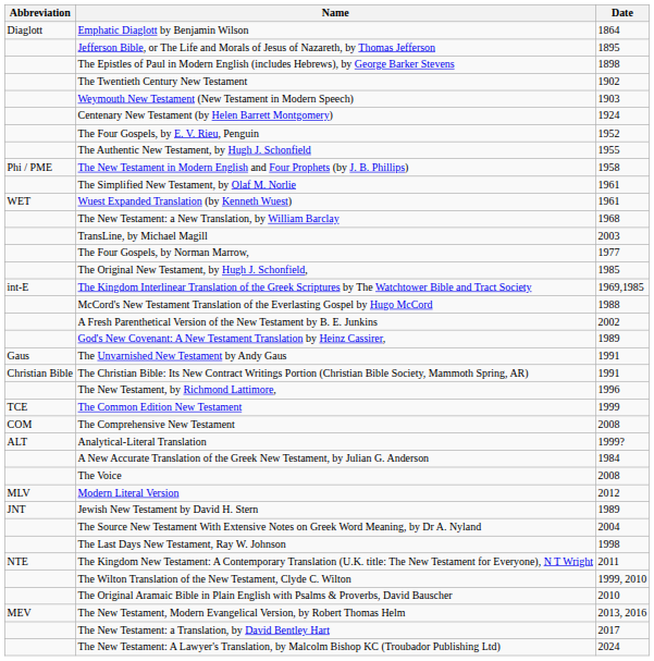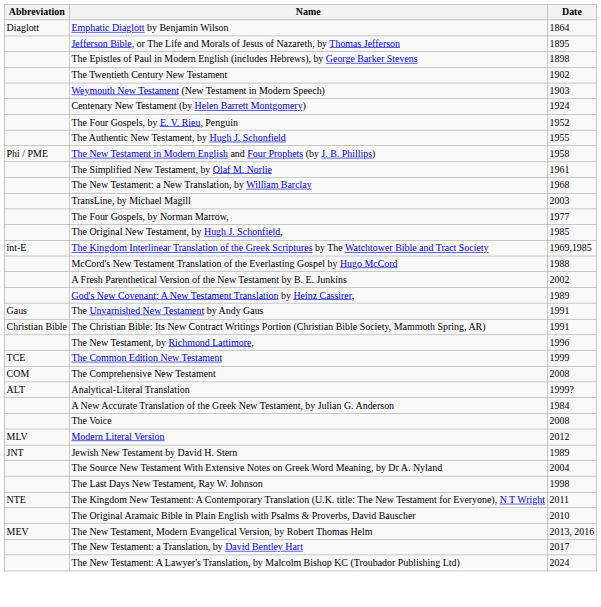 <table class="sortable wikitable">
 <tr>
 <th>Abbreviation</th>
 <th>Name</th>
 <th>Date</th>
 </tr>
 <tr>
 <td>Diaglott</td>
 <td><a href='#'>Emphatic Diaglott</a> by Benjamin Wilson</td>
 <td>1864</td>
 </tr>
 <tr>
 <td> </td>
 <td><a href='#'>Jefferson Bible</a>, or The Life and Morals of Jesus of Nazareth, by <a href='#'>Thomas Jefferson</a></td>
 <td>1895</td>
 </tr>
 <tr>
 <td> </td>
 <td>The Epistles of Paul in Modern English (includes Hebrews), by <a href='#'>George Barker Stevens</a></td>
 <td>1898</td>
 </tr>
 <tr>
 <td> </td>
 <td>The Twentieth Century New Testament</td>
 <td>1902</td>
 </tr>
 <tr>
 <td> </td>
 <td><a href='#'>Weymouth New Testament</a> (New Testament in Modern Speech)</td>
 <td>1903</td>
 </tr>
 <tr>
 <td> </td>
 <td>Centenary New Testament (by <a href='#'>Helen Barrett Montgomery</a>)</td>
 <td>1924</td>
 </tr>
 <tr>
 <td> </td>
 <td>The Four Gospels, by <a href='#'>E. V. Rieu</a>, Penguin</td>
 <td>1952</td>
 </tr>
 <tr>
 <td> </td>
 <td>The Authentic New Testament, by <a href='#'>Hugh J. Schonfield</a></td>
 <td>1955</td>
 </tr>
 <tr>
 <td>Phi / PME</td>
 <td><a href='#'>The New Testament in Modern English</a> and <a href='#'>Four Prophets</a> (by <a href='#'>J. B. Phillips</a>)</td>
 <td>1958</td>
 </tr>
 <tr>
 <td> </td>
 <td>The Simplified New Testament, by <a href='#'>Olaf M. Norlie</a></td>
-<td>1961</td>
-</tr>
-<tr>
-<td>WET</td>
-<td><a href='#'>Wuest Expanded Translation</a> (by <a href='#'>Kenneth Wuest</a>)</td>
 <td>1961</td>
 </tr>
 <tr>
 <td> </td>
 <td>The New Testament: a New Translation, by <a href='#'>William Barclay</a></td>
 <td>1968</td>
 </tr>
 <tr>
 <td> </td>
 <td>TransLine, by Michael Magill</td>
 <td>2003</td>
 </tr>
 <tr>
 <td> </td>
 <td>The Four Gospels, by Norman Marrow, </td>
 <td>1977</td>
 </tr>
 <tr>
 <td> </td>
 <td>The Original New Testament, by <a href='#'>Hugh J. Schonfield</a>, </td>
 <td>1985</td>
 </tr>
 <tr>
 <td>int-E</td>
 <td><a href='#'>The Kingdom Interlinear Translation of the Greek Scriptures</a> by The <a href='#'>Watchtower Bible and Tract Society</a></td>
 <td>1969,1985</td>
 </tr>
 <tr>
 <td></td>
 <td>McCord's New Testament Translation of the Everlasting Gospel by <a href='#'>Hugo McCord</a></td>
 <td>1988</td>
 </tr>
 <tr>
 <td></td>
 <td>A Fresh Parenthetical Version of the New Testament by B. E. Junkins </td>
 <td>2002</td>
 </tr>
 <tr>
 <td></td>
 <td><a href='#'>God's New Covenant: A New Testament Translation</a> by <a href='#'>Heinz Cassirer</a>, </td>
 <td>1989</td>
 </tr>
 <tr>
 <td>Gaus</td>
 <td>The <a href='#'>Unvarnished New Testament</a> by Andy Gaus</td>
 <td>1991</td>
 </tr>
 <tr>
 <td>Christian Bible</td>
 <td>The Christian Bible: Its New Contract Writings Portion (Christian Bible Society, Mammoth Spring, AR)</td>
 <td>1991</td>
 </tr>
 <tr>
 <td> </td>
 <td>The New Testament, by <a href='#'>Richmond Lattimore</a>, </td>
 <td>1996</td>
 </tr>
 <tr>
 <td>TCE</td>
 <td><a href='#'>The Common Edition New Testament</a></td>
 <td>1999</td>
 </tr>
 <tr>
 <td>COM</td>
 <td>The Comprehensive New Testament</td>
 <td>2008</td>
 </tr>
 <tr>
 <td>ALT</td>
 <td>Analytical-Literal Translation</td>
 <td>1999?</td>
 </tr>
 <tr>
 <td></td>
 <td>A New Accurate Translation of the Greek New Testament, by Julian G. Anderson </td>
 <td>1984</td>
 </tr>
 <tr>
 <td></td>
 <td>The Voice </td>
 <td>2008</td>
 </tr>
 <tr>
 <td>MLV</td>
 <td><a href='#'>Modern Literal Version</a></td>
 <td>2012</td>
 </tr>
 <tr>
 <td>JNT</td>
 <td>Jewish New Testament by David H. Stern</td>
 <td>1989</td>
 </tr>
 <tr>
 <td></td>
 <td>The Source New Testament With Extensive Notes on Greek Word Meaning, by Dr A. Nyland </td>
 <td>2004</td>
 </tr>
 <tr>
 <td></td>
 <td>The Last Days New Testament, Ray W. Johnson</td>
 <td>1998</td>
 </tr>
 <tr>
 <td>NTE</td>
 <td>The Kingdom New Testament: A Contemporary Translation (U.K. title: The New Testament for Everyone), <a href='#'>N T Wright</a></td>
 <td>2011</td>
 </tr>
 <tr>
 <td></td>
-<td>The Wilton Translation of the New Testament, Clyde C. Wilton</td>
-<td>1999, 2010</td>
-</tr>
-<tr>
-<td></td>
 <td>The Original Aramaic Bible in Plain English with Psalms & Proverbs, David Bauscher</td>
 <td>2010</td>
 </tr>
 <tr>
 <td>MEV</td>
 <td>The New Testament, Modern Evangelical Version, by Robert Thomas Helm  </td>
 <td>2013, 2016</td>
 </tr>
 <tr>
 <td></td>
 <td>The New Testament: a Translation, by <a href='#'>David Bentley Hart</a> </td>
 <td>2017</td>
 </tr>
 <tr>
 <td></td>
 <td>The New Testament: A Lawyer's Translation, by Malcolm Bishop KC (Troubador Publishing Ltd) </td>
 <td>2024</td>
 </tr>
 </table>
